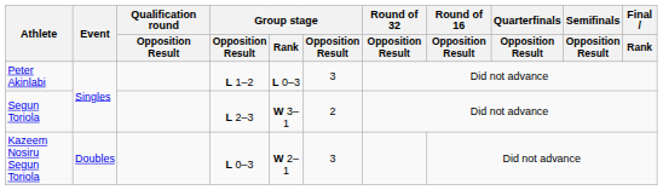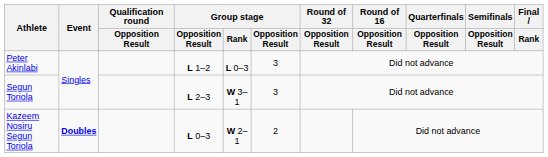 <table class=wikitable style=font-size:90%;text-align:center>
 <tr>
 <th rowspan=2>Athlete</th>
 <th rowspan=2>Event</th>
 <th>Qualification round</th>
 <th colspan=3>Group stage</th>
 <th>Round of 32</th>
 <th>Round of 16</th>
 <th>Quarterfinals</th>
 <th>Semifinals</th>
 <th colspan=2>Final / </th>
 </tr>
 <tr style=font-size:95%>
 <th>Opposition<br>Result</th>
 <th>Opposition<br>Result</th>
 <th>Rank</th>
 <th>Opposition<br>Result</th>
 <th>Opposition<br>Result</th>
 <th>Opposition<br>Result</th>
 <th>Opposition<br>Result</th>
 <th>Opposition<br>Result</th>
 <th>Rank</th>
 </tr>
 <tr>
 <td align=left><a href='#'>Peter Akinlabi</a></td>
 <td align=left rowspan=2><a href='#'>Singles</a></td>
 <td></td>
 <td><br><strong>L</strong> 1–2</td>
 <td><br><strong>L</strong> 0–3</td>
 <td>3</td>
 <td colspan=6>Did not advance</td>
 </tr>
 <tr>
 <td align=left><a href='#'>Segun Toriola</a></td>
 <td></td>
 <td><br><strong>L</strong> 2–3</td>
 <td><br><strong>W</strong> 3–1</td>
-<td>2</td>
+<td>3</td>
 <td colspan=6>Did not advance</td>
 </tr>
 <tr>
 <td align=left><a href='#'>Kazeem Nosiru</a><br><a href='#'>Segun Toriola</a></td>
-<td align=left><a href='#'>Doubles</a></td>
+<td align=left><strong><a href='#'>Doubles</a></strong></td>
 <td></td>
 <td><br><strong>L</strong> 0–3</td>
 <td><br><strong>W</strong> 2–1</td>
-<td>3</td>
+<td>2</td>
 <td></td>
 <td colspan=5>Did not advance</td>
 </tr>
 </table>
